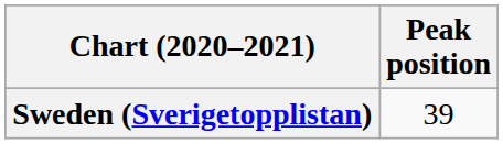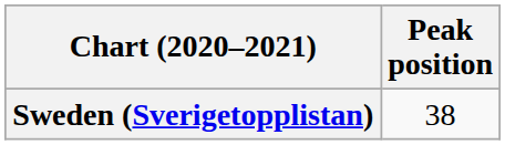 <table class="wikitable plainrowheaders" style="text-align:center">
 <tr>
 <th scope="col">Chart (2020–2021)</th>
 <th scope="col">Peak<br>position</th>
 </tr>
 <tr>
 <th scope="row">Sweden (<a href='#'>Sverigetopplistan</a>)</th>
-<td>39</td>
+<td>38</td>
 </tr>
 </table>
